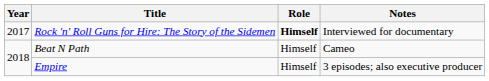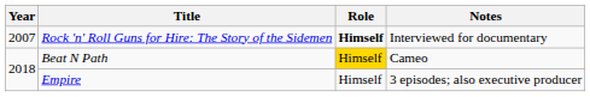 <table class="wikitable sortable">
 <tr>
 <th>Year</th>
 <th>Title</th>
 <th>Role</th>
 <th>Notes</th>
 </tr>
 <tr>
-<td>2017</td>
+<td>2007</td>
 <td><em><a href='#'>Rock 'n' Roll Guns for Hire: The Story of the Sidemen</a></em></td>
 <td><strong>Himself</strong></td>
 <td>Interviewed for documentary</td>
 </tr>
 <tr>
 <td rowspan="2">2018</td>
 <td><em>Beat N Path</em></td>
-<td>Himself</td>
+<td style="background: gold;">Himself</td>
 <td>Cameo</td>
 </tr>
 <tr>
 <td><em><a href='#'>Empire</a></em></td>
 <td>Himself</td>
 <td>3 episodes; also executive producer</td>
 </tr>
 </table>
